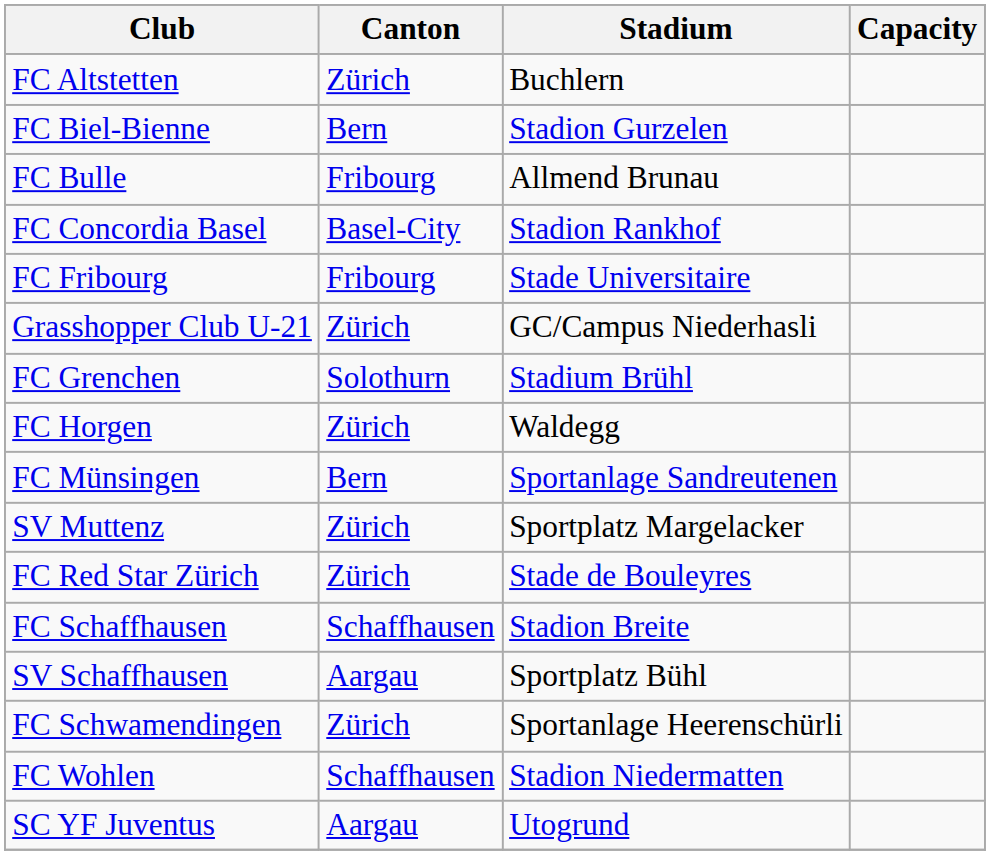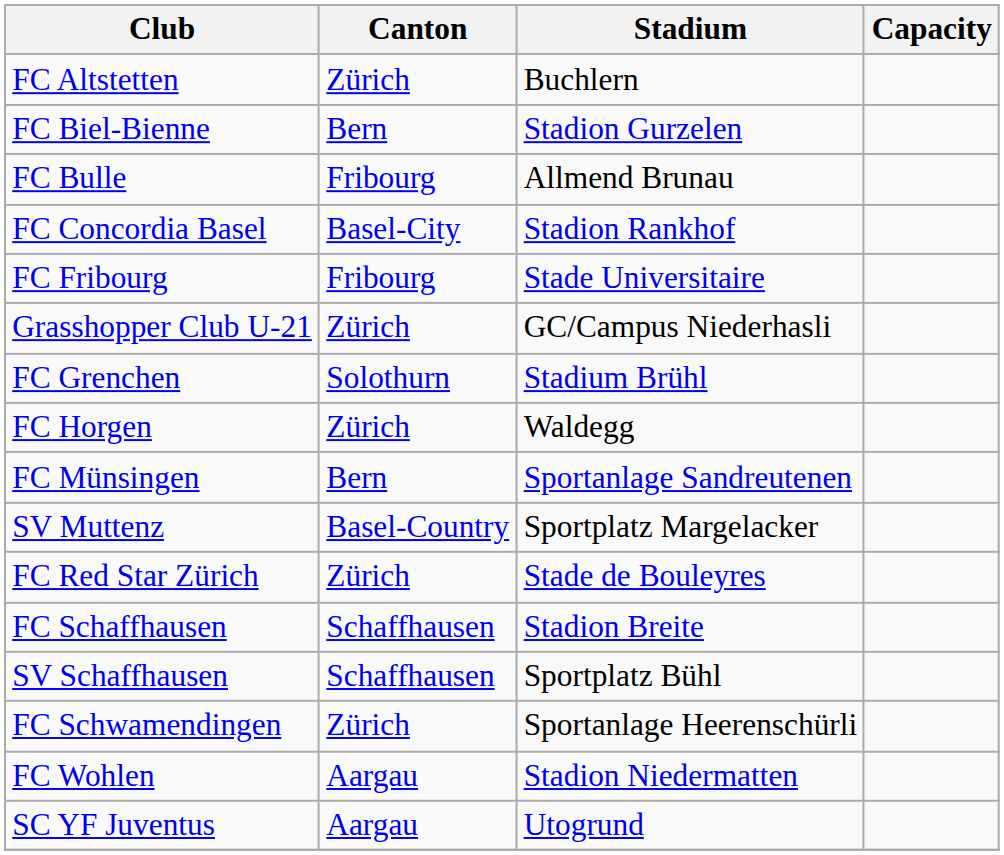 <table class="wikitable">
 <tr>
 <th>Club</th>
 <th>Canton</th>
 <th>Stadium</th>
 <th>Capacity</th>
 </tr>
 <tr>
 <td><a href='#'>FC Altstetten</a></td>
 <td><a href='#'>Zürich</a></td>
 <td>Buchlern</td>
 <td></td>
 </tr>
 <tr>
 <td><a href='#'>FC Biel-Bienne</a></td>
 <td><a href='#'>Bern</a></td>
 <td><a href='#'>Stadion Gurzelen</a></td>
 <td></td>
 </tr>
 <tr>
 <td><a href='#'>FC Bulle</a></td>
 <td><a href='#'>Fribourg</a></td>
 <td>Allmend Brunau</td>
 <td></td>
 </tr>
 <tr>
 <td><a href='#'>FC Concordia Basel</a></td>
 <td><a href='#'>Basel-City</a></td>
 <td><a href='#'>Stadion Rankhof</a></td>
 <td></td>
 </tr>
 <tr>
 <td><a href='#'>FC Fribourg</a></td>
 <td><a href='#'>Fribourg</a></td>
 <td><a href='#'>Stade Universitaire</a></td>
 <td></td>
 </tr>
 <tr>
 <td><a href='#'>Grasshopper Club U-21</a></td>
 <td><a href='#'>Zürich</a></td>
 <td>GC/Campus Niederhasli</td>
 <td></td>
 </tr>
 <tr>
 <td><a href='#'>FC Grenchen</a></td>
 <td><a href='#'>Solothurn</a></td>
 <td><a href='#'>Stadium Brühl</a></td>
 <td></td>
 </tr>
 <tr>
 <td><a href='#'>FC Horgen</a></td>
 <td><a href='#'>Zürich</a></td>
 <td>Waldegg</td>
 <td></td>
 </tr>
 <tr>
 <td><a href='#'>FC Münsingen</a></td>
 <td><a href='#'>Bern</a></td>
 <td><a href='#'>Sportanlage Sandreutenen</a></td>
 <td></td>
 </tr>
 <tr>
 <td><a href='#'>SV Muttenz</a></td>
-<td><a href='#'>Zürich</a></td>
+<td><a href='#'>Basel-Country</a></td>
 <td>Sportplatz Margelacker</td>
 <td></td>
 </tr>
 <tr>
 <td><a href='#'>FC Red Star Zürich</a></td>
 <td><a href='#'>Zürich</a></td>
 <td><a href='#'>Stade de Bouleyres</a></td>
 <td></td>
 </tr>
 <tr>
 <td><a href='#'>FC Schaffhausen</a></td>
 <td><a href='#'>Schaffhausen</a></td>
 <td><a href='#'>Stadion Breite</a></td>
 <td></td>
 </tr>
 <tr>
 <td><a href='#'>SV Schaffhausen</a></td>
-<td><a href='#'>Aargau</a></td>
+<td><a href='#'>Schaffhausen</a></td>
 <td>Sportplatz Bühl</td>
 <td></td>
 </tr>
 <tr>
 <td><a href='#'>FC Schwamendingen</a></td>
 <td><a href='#'>Zürich</a></td>
 <td>Sportanlage Heerenschürli</td>
 <td></td>
 </tr>
 <tr>
 <td><a href='#'>FC Wohlen</a></td>
-<td><a href='#'>Schaffhausen</a></td>
+<td><a href='#'>Aargau</a></td>
 <td><a href='#'>Stadion Niedermatten</a></td>
 <td></td>
 </tr>
 <tr>
 <td><a href='#'>SC YF Juventus</a></td>
 <td><a href='#'>Aargau</a></td>
 <td><a href='#'>Utogrund</a></td>
 <td></td>
 </tr>
 <tr>
 </tr>
 </table>
